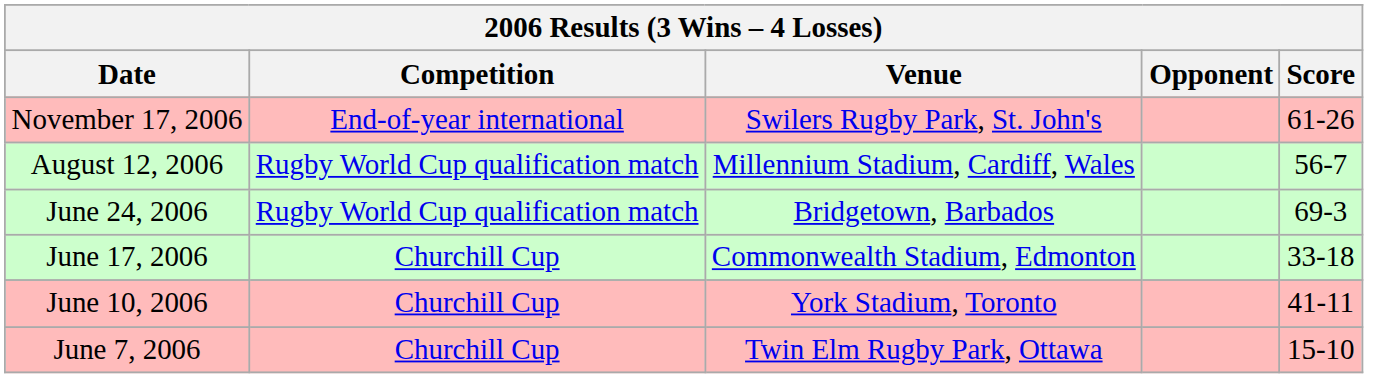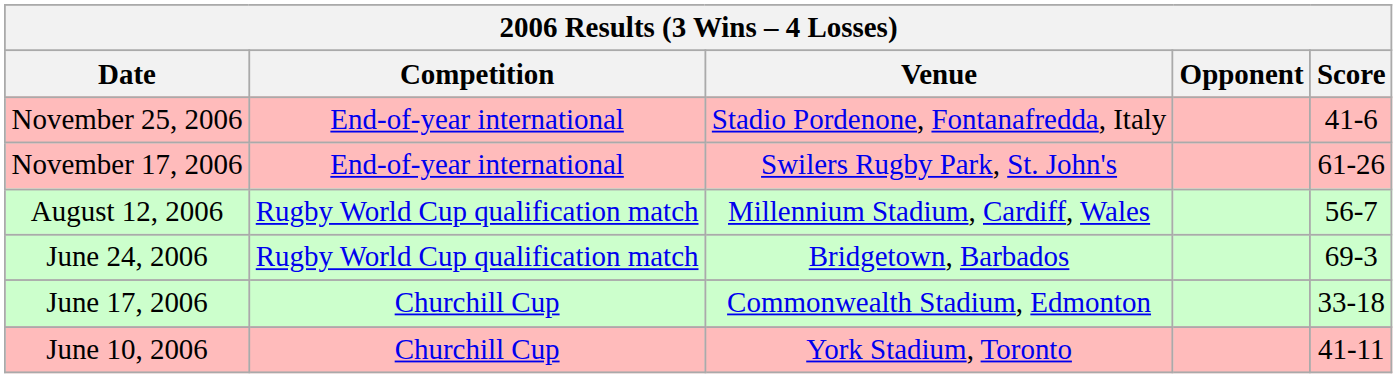 <table class="wikitable sortable">
 <tr>
 <th colspan="5"><strong>2006 Results (3 Wins – 4 Losses)</strong></th>
 </tr>
 <tr>
 <th>Date</th>
 <th>Competition</th>
 <th>Venue</th>
 <th>Opponent</th>
 <th>Score</th>
+</tr>
+<tr style="background:#fbb;">
+<td align=center>November 25, 2006</td>
+<td align=center><a href='#'>End-of-year international</a></td>
+<td align=center><a href='#'>Stadio Pordenone</a>, <a href='#'>Fontanafredda</a>, Italy</td>
+<td></td>
+<td align=center>41-6</td>
 </tr>
 <tr style="background:#fbb;">
 <td align=center>November 17, 2006</td>
 <td align=center><a href='#'>End-of-year international</a></td>
 <td align=center><a href='#'>Swilers Rugby Park</a>, <a href='#'>St. John's</a></td>
 <td></td>
 <td align=center>61-26</td>
 </tr>
 <tr style="background:#cfc;">
 <td align=center>August 12, 2006</td>
 <td align=center><a href='#'>Rugby World Cup qualification match</a></td>
 <td align=center><a href='#'>Millennium Stadium</a>, <a href='#'>Cardiff</a>, <a href='#'>Wales</a></td>
 <td></td>
 <td align=center>56-7</td>
 </tr>
 <tr style="background:#cfc;">
 <td align=center>June 24, 2006</td>
 <td align=center><a href='#'>Rugby World Cup qualification match</a></td>
 <td align=center><a href='#'>Bridgetown</a>, <a href='#'>Barbados</a></td>
 <td></td>
 <td align=center>69-3</td>
 </tr>
 <tr style="background:#cfc;">
 <td align=center>June 17, 2006</td>
 <td align=center><a href='#'>Churchill Cup</a></td>
 <td align=center><a href='#'>Commonwealth Stadium</a>, <a href='#'>Edmonton</a></td>
 <td></td>
 <td align=center>33-18</td>
 </tr>
 <tr style="background:#fbb;">
 <td align=center>June 10, 2006</td>
 <td align=center><a href='#'>Churchill Cup</a></td>
 <td align=center><a href='#'>York Stadium</a>, <a href='#'>Toronto</a></td>
 <td></td>
 <td align=center>41-11</td>
 </tr>
-<tr style="background:#fbb;">
-<td align=center>June 7, 2006</td>
-<td align=center><a href='#'>Churchill Cup</a></td>
-<td align=center><a href='#'>Twin Elm Rugby Park</a>, <a href='#'>Ottawa</a></td>
-<td></td>
-<td align=center>15-10</td>
-</tr>
 </table>
